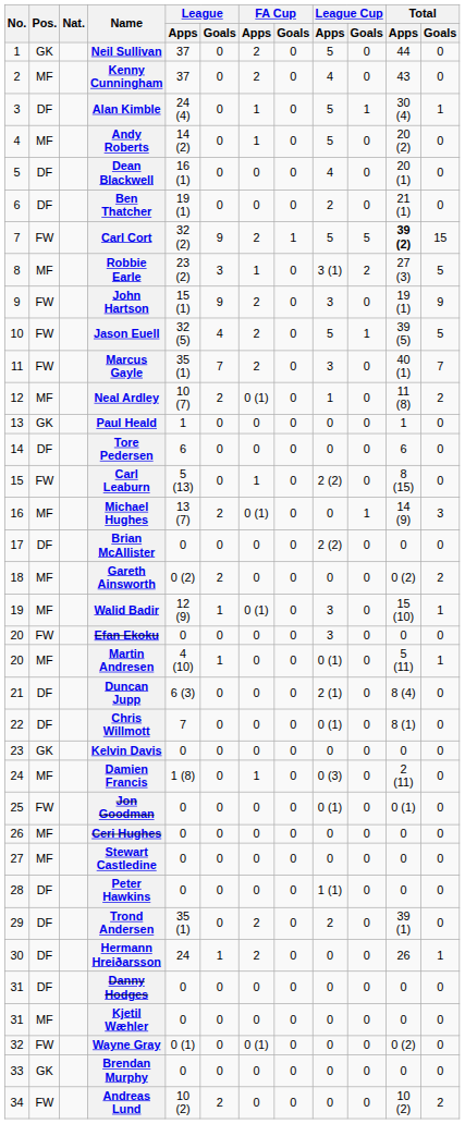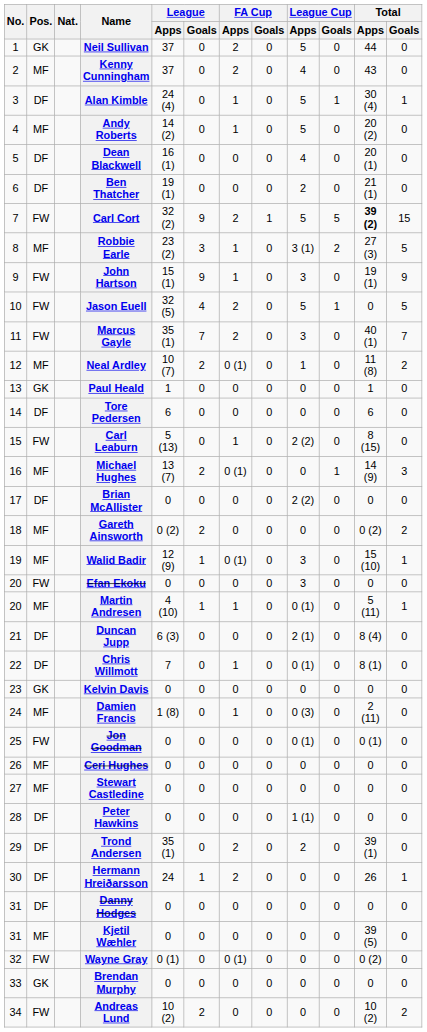 <table class="wikitable plainrowheaders" style="text-align:center">
 <tr>
 <th rowspan="2" width="40">No.</th>
 <th rowspan="2" width="40">Pos.</th>
 <th rowspan="2" width="70">Nat.</th>
 <th rowspan="2" width="176" scope="col">Name</th>
 <th colspan="2" width="90"><a href='#'>League</a></th>
 <th colspan="2" width="90"><a href='#'>FA Cup</a></th>
 <th colspan="2" width="90"><a href='#'>League Cup</a></th>
 <th colspan="2" width="90">Total</th>
 </tr>
 <tr>
 <th scope="col">Apps</th>
 <th scope="col">Goals</th>
 <th scope="col">Apps</th>
 <th scope="col">Goals</th>
 <th scope="col">Apps</th>
 <th scope="col">Goals</th>
 <th scope="col">Apps</th>
 <th scope="col">Goals</th>
 </tr>
 <tr>
 <td>1</td>
 <td>GK</td>
 <td align="left"></td>
 <th scope="row"><a href='#'>Neil Sullivan</a></th>
 <td>37</td>
 <td>0</td>
 <td>2</td>
 <td>0</td>
 <td>5</td>
 <td>0</td>
 <td>44</td>
 <td>0</td>
 </tr>
 <tr>
 <td>2</td>
 <td>MF</td>
 <td align="left"></td>
 <th scope="row"><a href='#'>Kenny Cunningham</a></th>
 <td>37</td>
 <td>0</td>
 <td>2</td>
 <td>0</td>
 <td>4</td>
 <td>0</td>
 <td>43</td>
 <td>0</td>
 </tr>
 <tr>
 <td>3</td>
 <td>DF</td>
 <td align="left"></td>
 <th scope="row"><a href='#'>Alan Kimble</a></th>
 <td>24 (4)</td>
 <td>0</td>
 <td>1</td>
 <td>0</td>
 <td>5</td>
 <td>1</td>
 <td>30 (4)</td>
 <td>1</td>
 </tr>
 <tr>
 <td>4</td>
 <td>MF</td>
 <td align="left"></td>
 <th scope="row"><a href='#'>Andy Roberts</a></th>
 <td>14 (2)</td>
 <td>0</td>
 <td>1</td>
 <td>0</td>
 <td>5</td>
 <td>0</td>
 <td>20 (2)</td>
 <td>0</td>
 </tr>
 <tr>
 <td>5</td>
 <td>DF</td>
 <td align="left"></td>
 <th scope="row"><a href='#'>Dean Blackwell</a></th>
 <td>16 (1)</td>
 <td>0</td>
 <td>0</td>
 <td>0</td>
 <td>4</td>
 <td>0</td>
 <td>20 (1)</td>
 <td>0</td>
 </tr>
 <tr>
 <td>6</td>
 <td>DF</td>
 <td align="left"></td>
 <th scope="row"><a href='#'>Ben Thatcher</a></th>
 <td>19 (1)</td>
 <td>0</td>
 <td>0</td>
 <td>0</td>
 <td>2</td>
 <td>0</td>
 <td>21 (1)</td>
 <td>0</td>
 </tr>
 <tr>
 <td>7</td>
 <td>FW</td>
 <td align="left"></td>
 <th scope="row"><a href='#'>Carl Cort</a></th>
 <td>32 (2)</td>
 <td>9</td>
 <td>2</td>
 <td>1</td>
 <td>5</td>
 <td>5</td>
 <td><strong>39 (2)</strong></td>
 <td>15</td>
 </tr>
 <tr>
 <td>8</td>
 <td>MF</td>
 <td align="left"></td>
 <th scope="row"><a href='#'>Robbie Earle</a></th>
 <td>23 (2)</td>
 <td>3</td>
 <td>1</td>
 <td>0</td>
 <td>3 (1)</td>
 <td>2</td>
 <td>27 (3)</td>
 <td>5</td>
 </tr>
 <tr>
 <td>9</td>
 <td>FW</td>
 <td align="left"></td>
 <th scope="row"><a href='#'>John Hartson</a></th>
 <td>15 (1)</td>
 <td>9</td>
-<td>2</td>
+<td>1</td>
 <td>0</td>
 <td>3</td>
 <td>0</td>
 <td>19 (1)</td>
 <td>9</td>
 </tr>
 <tr>
 <td>10</td>
 <td>FW</td>
 <td align="left"></td>
 <th scope="row"><a href='#'>Jason Euell</a></th>
 <td>32 (5)</td>
 <td>4</td>
 <td>2</td>
 <td>0</td>
 <td>5</td>
 <td>1</td>
-<td>39 (5)</td>
+<td>0</td>
 <td>5</td>
 </tr>
 <tr>
 <td>11</td>
 <td>FW</td>
 <td align="left"></td>
 <th scope="row"><a href='#'>Marcus Gayle</a></th>
 <td>35 (1)</td>
 <td>7</td>
 <td>2</td>
 <td>0</td>
 <td>3</td>
 <td>0</td>
 <td>40 (1)</td>
 <td>7</td>
 </tr>
 <tr>
 <td>12</td>
 <td>MF</td>
 <td align="left"></td>
 <th scope="row"><a href='#'>Neal Ardley</a></th>
 <td>10 (7)</td>
 <td>2</td>
 <td>0 (1)</td>
 <td>0</td>
 <td>1</td>
 <td>0</td>
 <td>11 (8)</td>
 <td>2</td>
 </tr>
 <tr>
 <td>13</td>
 <td>GK</td>
 <td align="left"></td>
 <th scope="row"><a href='#'>Paul Heald</a></th>
 <td>1</td>
 <td>0</td>
 <td>0</td>
 <td>0</td>
 <td>0</td>
 <td>0</td>
 <td>1</td>
 <td>0</td>
 </tr>
 <tr>
 <td>14</td>
 <td>DF</td>
 <td align="left"></td>
 <th scope="row"><a href='#'>Tore Pedersen</a></th>
 <td>6</td>
 <td>0</td>
 <td>0</td>
 <td>0</td>
 <td>0</td>
 <td>0</td>
 <td>6</td>
 <td>0</td>
 </tr>
 <tr>
 <td>15</td>
 <td>FW</td>
 <td align="left"></td>
 <th scope="row"><a href='#'>Carl Leaburn</a></th>
 <td>5 (13)</td>
 <td>0</td>
 <td>1</td>
 <td>0</td>
 <td>2 (2)</td>
 <td>0</td>
 <td>8 (15)</td>
 <td>0</td>
 </tr>
 <tr>
 <td>16</td>
 <td>MF</td>
 <td align="left"></td>
 <th scope="row"><a href='#'>Michael Hughes</a></th>
 <td>13 (7)</td>
 <td>2</td>
 <td>0 (1)</td>
 <td>0</td>
 <td>0</td>
 <td>1</td>
 <td>14 (9)</td>
 <td>3</td>
 </tr>
 <tr>
 <td>17</td>
 <td>DF</td>
 <td align="left"></td>
 <th scope="row"><a href='#'>Brian McAllister</a></th>
 <td>0</td>
 <td>0</td>
 <td>0</td>
 <td>0</td>
 <td>2 (2)</td>
 <td>0</td>
 <td>0</td>
 <td>0</td>
 </tr>
 <tr>
 <td>18</td>
 <td>MF</td>
 <td align="left"></td>
 <th scope="row"><a href='#'>Gareth Ainsworth</a></th>
 <td>0 (2)</td>
 <td>2</td>
 <td>0</td>
 <td>0</td>
 <td>0</td>
 <td>0</td>
 <td>0 (2)</td>
 <td>2</td>
 </tr>
 <tr>
 <td>19</td>
 <td>MF</td>
 <td align="left"></td>
 <th scope="row"><a href='#'>Walid Badir</a></th>
 <td>12 (9)</td>
 <td>1</td>
 <td>0 (1)</td>
 <td>0</td>
 <td>3</td>
 <td>0</td>
 <td>15 (10)</td>
 <td>1</td>
 </tr>
 <tr>
 <td>20</td>
 <td>FW</td>
 <td align="left"></td>
 <th scope="row"><s><a href='#'>Efan Ekoku</a></s> </th>
 <td>0</td>
 <td>0</td>
 <td>0</td>
 <td>0</td>
 <td>3</td>
 <td>0</td>
 <td>0</td>
 <td>0</td>
 </tr>
 <tr>
 <td>20</td>
 <td>MF</td>
 <td align="left"></td>
 <th scope="row"><a href='#'>Martin Andresen</a></th>
 <td>4 (10)</td>
 <td>1</td>
-<td>0</td>
+<td>1</td>
 <td>0</td>
 <td>0 (1)</td>
 <td>0</td>
 <td>5 (11)</td>
 <td>1</td>
 </tr>
 <tr>
 <td>21</td>
 <td>DF</td>
 <td align="left"></td>
 <th scope="row"><a href='#'>Duncan Jupp</a></th>
 <td>6 (3)</td>
 <td>0</td>
 <td>0</td>
 <td>0</td>
 <td>2 (1)</td>
 <td>0</td>
 <td>8 (4)</td>
 <td>0</td>
 </tr>
 <tr>
 <td>22</td>
 <td>DF</td>
 <td align="left"></td>
 <th scope="row"><a href='#'>Chris Willmott</a></th>
 <td>7</td>
 <td>0</td>
-<td>0</td>
+<td>1</td>
 <td>0</td>
 <td>0 (1)</td>
 <td>0</td>
 <td>8 (1)</td>
 <td>0</td>
 </tr>
 <tr>
 <td>23</td>
 <td>GK</td>
 <td align="left"></td>
 <th scope="row"><a href='#'>Kelvin Davis</a></th>
 <td>0</td>
 <td>0</td>
 <td>0</td>
 <td>0</td>
 <td>0</td>
 <td>0</td>
 <td>0</td>
 <td>0</td>
 </tr>
 <tr>
 <td>24</td>
 <td>MF</td>
 <td align="left"></td>
 <th scope="row"><a href='#'>Damien Francis</a></th>
 <td>1 (8)</td>
 <td>0</td>
 <td>1</td>
 <td>0</td>
 <td>0 (3)</td>
 <td>0</td>
 <td>2 (11)</td>
 <td>0</td>
 </tr>
 <tr>
 <td>25</td>
 <td>FW</td>
 <td align="left"></td>
 <th scope="row"><s><a href='#'>Jon Goodman</a></s> </th>
 <td>0</td>
 <td>0</td>
 <td>0</td>
 <td>0</td>
 <td>0 (1)</td>
 <td>0</td>
 <td>0 (1)</td>
 <td>0</td>
 </tr>
 <tr>
 <td>26</td>
 <td>MF</td>
 <td align="left"></td>
 <th scope="row"><s><a href='#'>Ceri Hughes</a></s> </th>
 <td>0</td>
 <td>0</td>
 <td>0</td>
 <td>0</td>
 <td>0</td>
 <td>0</td>
 <td>0</td>
 <td>0</td>
 </tr>
 <tr>
 <td>27</td>
 <td>MF</td>
 <td align="left"></td>
 <th scope="row"><a href='#'>Stewart Castledine</a></th>
 <td>0</td>
 <td>0</td>
 <td>0</td>
 <td>0</td>
 <td>0</td>
 <td>0</td>
 <td>0</td>
 <td>0</td>
 </tr>
 <tr>
 <td>28</td>
 <td>DF</td>
 <td align="left"></td>
 <th scope="row"><a href='#'>Peter Hawkins</a></th>
 <td>0</td>
 <td>0</td>
 <td>0</td>
 <td>0</td>
 <td>1 (1)</td>
 <td>0</td>
 <td>0</td>
 <td>0</td>
 </tr>
 <tr>
 <td>29</td>
 <td>DF</td>
 <td align="left"></td>
 <th scope="row"><a href='#'>Trond Andersen</a></th>
 <td>35 (1)</td>
 <td>0</td>
 <td>2</td>
 <td>0</td>
 <td>2</td>
 <td>0</td>
 <td>39 (1)</td>
 <td>0</td>
 </tr>
 <tr>
 <td>30</td>
 <td>DF</td>
 <td align="left"></td>
 <th scope="row"><a href='#'>Hermann Hreiðarsson</a></th>
 <td>24</td>
 <td>1</td>
 <td>2</td>
 <td>0</td>
 <td>0</td>
 <td>0</td>
 <td>26</td>
 <td>1</td>
 </tr>
 <tr>
 <td>31</td>
 <td>DF</td>
 <td align="left"></td>
 <th scope="row"><s><a href='#'>Danny Hodges</a></s> </th>
 <td>0</td>
 <td>0</td>
 <td>0</td>
 <td>0</td>
 <td>0</td>
 <td>0</td>
 <td>0</td>
 <td>0</td>
 </tr>
 <tr>
 <td>31</td>
 <td>MF</td>
 <td align="left"></td>
 <th scope="row"><a href='#'>Kjetil Wæhler</a></th>
 <td>0</td>
 <td>0</td>
 <td>0</td>
 <td>0</td>
 <td>0</td>
 <td>0</td>
-<td>0</td>
+<td>39 (5)</td>
 <td>0</td>
 </tr>
 <tr>
 <td>32</td>
 <td>FW</td>
 <td align="left"></td>
 <th scope="row"><a href='#'>Wayne Gray</a></th>
 <td>0 (1)</td>
 <td>0</td>
 <td>0 (1)</td>
 <td>0</td>
 <td>0</td>
 <td>0</td>
 <td>0 (2)</td>
 <td>0</td>
 </tr>
 <tr>
 <td>33</td>
 <td>GK</td>
 <td align="left"></td>
 <th scope="row"><a href='#'>Brendan Murphy</a></th>
 <td>0</td>
 <td>0</td>
 <td>0</td>
 <td>0</td>
 <td>0</td>
 <td>0</td>
 <td>0</td>
 <td>0</td>
 </tr>
 <tr>
 <td>34</td>
 <td>FW</td>
 <td align="left"></td>
 <th scope="row"><a href='#'>Andreas Lund</a></th>
 <td>10 (2)</td>
 <td>2</td>
 <td>0</td>
 <td>0</td>
 <td>0</td>
 <td>0</td>
 <td>10 (2)</td>
 <td>2</td>
 </tr>
 </table>
